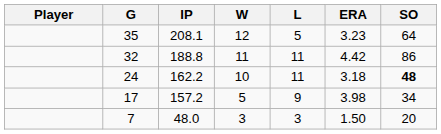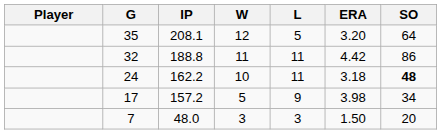 <table class="wikitable sortable">
 <tr>
 <th bgcolor="#DDDDFF" width="16%">Player</th>
 <th bgcolor="#DDDDFF" width="9%">G</th>
 <th bgcolor="#DDDDFF" width="9%">IP</th>
 <th bgcolor="#DDDDFF" width="9%">W</th>
 <th bgcolor="#DDDDFF" width="9%">L</th>
 <th bgcolor="#DDDDFF" width="9%">ERA</th>
 <th bgcolor="#DDDDFF" width="9%">SO</th>
 </tr>
 <tr align="center">
 <td></td>
 <td>35</td>
 <td>208.1</td>
 <td>12</td>
 <td>5</td>
-<td>3.23</td>
+<td>3.20</td>
 <td>64</td>
 </tr>
 <tr align="center">
 <td></td>
 <td>32</td>
 <td>188.8</td>
 <td>11</td>
 <td>11</td>
 <td>4.42</td>
 <td>86</td>
 </tr>
 <tr align="center">
 <td></td>
 <td>24</td>
 <td>162.2</td>
 <td>10</td>
 <td>11</td>
 <td>3.18</td>
 <td><strong>48</strong></td>
 </tr>
 <tr align="center">
 <td></td>
 <td>17</td>
 <td>157.2</td>
 <td>5</td>
 <td>9</td>
 <td>3.98</td>
 <td>34</td>
 </tr>
 <tr align="center">
 <td></td>
 <td>7</td>
 <td>48.0</td>
 <td>3</td>
 <td>3</td>
 <td>1.50</td>
 <td>20</td>
 </tr>
 </table>
